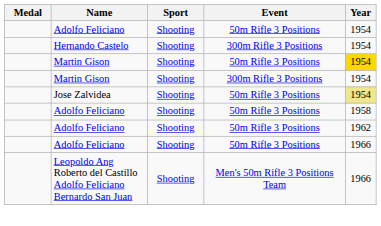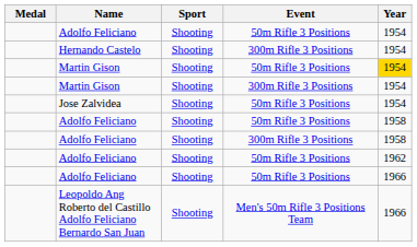 <table class="wikitable"  style="font-size:100%;  text-align:center;">
 <tr>
 <th width="65">Medal</th>
 <th width="140">Name</th>
 <th width="80">Sport</th>
 <th width="210">Event</th>
 <th width="40">Year</th>
 </tr>
 <tr>
 <td></td>
 <td align=left><a href='#'>Adolfo Feliciano</a></td>
 <td><a href='#'>Shooting</a></td>
 <td><a href='#'>50m Rifle 3 Positions</a></td>
 <td>1954</td>
 </tr>
 <tr>
 <td></td>
 <td align=left><a href='#'>Hernando Castelo</a></td>
 <td><a href='#'>Shooting</a></td>
 <td><a href='#'>300m Rifle 3 Positions</a></td>
 <td>1954</td>
 </tr>
 <tr>
 <td></td>
 <td align=left><a href='#'>Martin Gison</a></td>
 <td><a href='#'>Shooting</a></td>
 <td><a href='#'>50m Rifle 3 Positions</a></td>
 <td style="background: gold;">1954</td>
 </tr>
 <tr>
 <td></td>
 <td align=left><a href='#'>Martin Gison</a></td>
 <td><a href='#'>Shooting</a></td>
 <td><a href='#'>300m Rifle 3 Positions</a></td>
 <td>1954</td>
 </tr>
 <tr>
 <td></td>
 <td align=left>Jose Zalvidea</td>
 <td><a href='#'>Shooting</a></td>
 <td><a href='#'>50m Rifle 3 Positions</a></td>
-<td style="background: khaki;">1954</td>
+<td>1954</td>
 </tr>
 <tr>
 <td></td>
 <td align=left><a href='#'>Adolfo Feliciano</a></td>
 <td><a href='#'>Shooting</a></td>
 <td><a href='#'>50m Rifle 3 Positions</a></td>
+<td>1958</td>
+</tr>
+<tr>
+<td></td>
+<td align=left><a href='#'>Adolfo Feliciano</a></td>
+<td><a href='#'>Shooting</a></td>
+<td><a href='#'>300m Rifle 3 Positions</a></td>
 <td>1958</td>
 </tr>
 <tr>
 <td></td>
 <td align=left><a href='#'>Adolfo Feliciano</a></td>
 <td><a href='#'>Shooting</a></td>
 <td><a href='#'>50m Rifle 3 Positions</a></td>
 <td>1962</td>
 </tr>
 <tr>
 <td></td>
 <td align=left><a href='#'>Adolfo Feliciano</a></td>
 <td><a href='#'>Shooting</a></td>
 <td><a href='#'>50m Rifle 3 Positions</a></td>
 <td>1966</td>
 </tr>
 <tr>
 <td></td>
 <td align=left><a href='#'>Leopoldo Ang</a><br>Roberto del Castillo<br><a href='#'>Adolfo Feliciano</a><br><a href='#'>Bernardo San Juan</a></td>
 <td><a href='#'>Shooting</a></td>
 <td><a href='#'>Men's 50m Rifle 3 Positions Team</a></td>
 <td>1966</td>
 </tr>
 </table>
